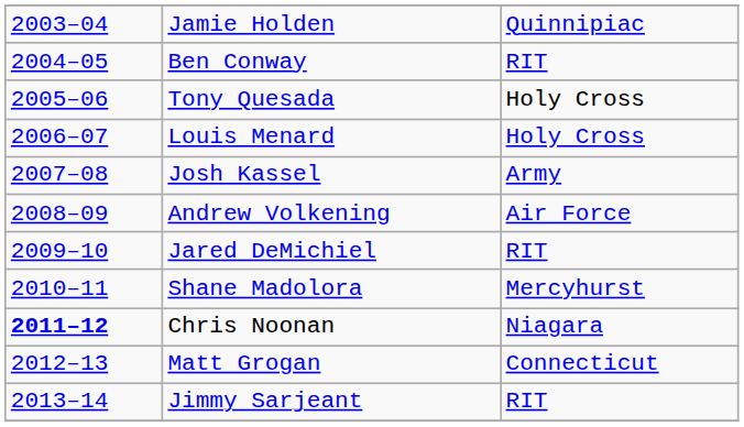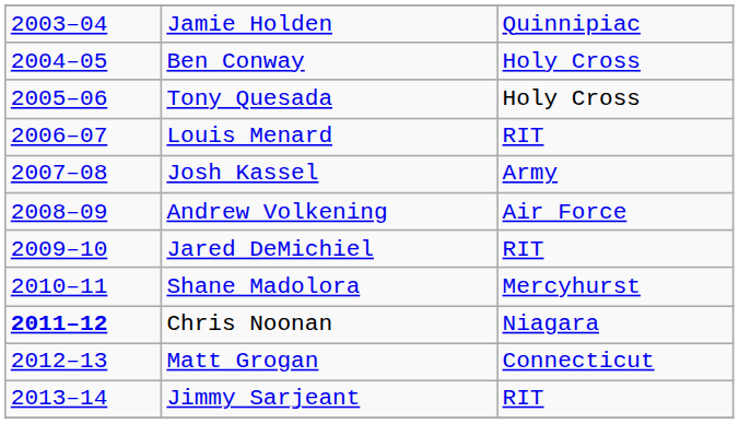 <table class="wikitable sortable"; width=66%>
 <tr>
 </tr>
 <tr>
 <td><a href='#'>2003–04</a></td>
 <td><a href='#'>Jamie Holden</a></td>
 <td><a href='#'>Quinnipiac</a></td>
 </tr>
 <tr>
 <td><a href='#'>2004–05</a></td>
 <td><a href='#'>Ben Conway</a></td>
-<td><a href='#'>RIT</a></td>
+<td><a href='#'>Holy Cross</a></td>
 </tr>
 <tr>
 <td><a href='#'>2005–06</a></td>
 <td><a href='#'>Tony Quesada</a></td>
 <td>Holy Cross</td>
 </tr>
 <tr>
 <td><a href='#'>2006–07</a></td>
 <td><a href='#'>Louis Menard</a></td>
-<td><a href='#'>Holy Cross</a></td>
+<td><a href='#'>RIT</a></td>
 </tr>
 <tr>
 <td><a href='#'>2007–08</a></td>
 <td><a href='#'>Josh Kassel</a></td>
 <td><a href='#'>Army</a></td>
 </tr>
 <tr>
 <td><a href='#'>2008–09</a></td>
 <td><a href='#'>Andrew Volkening</a></td>
 <td><a href='#'>Air Force</a></td>
 </tr>
 <tr>
 <td><a href='#'>2009–10</a></td>
 <td><a href='#'>Jared DeMichiel</a></td>
 <td><a href='#'>RIT</a></td>
 </tr>
 <tr>
 <td><a href='#'>2010–11</a></td>
 <td><a href='#'>Shane Madolora</a></td>
 <td><a href='#'>Mercyhurst</a></td>
 </tr>
 <tr>
 <td><strong><a href='#'>2011–12</a></strong></td>
 <td>Chris Noonan</td>
 <td><a href='#'>Niagara</a></td>
 </tr>
 <tr>
 <td><a href='#'>2012–13</a></td>
 <td><a href='#'>Matt Grogan</a></td>
 <td><a href='#'>Connecticut</a></td>
 </tr>
 <tr>
 <td><a href='#'>2013–14</a></td>
 <td><a href='#'>Jimmy Sarjeant</a></td>
 <td><a href='#'>RIT</a></td>
 </tr>
 <tr>
 </tr>
 </table>
